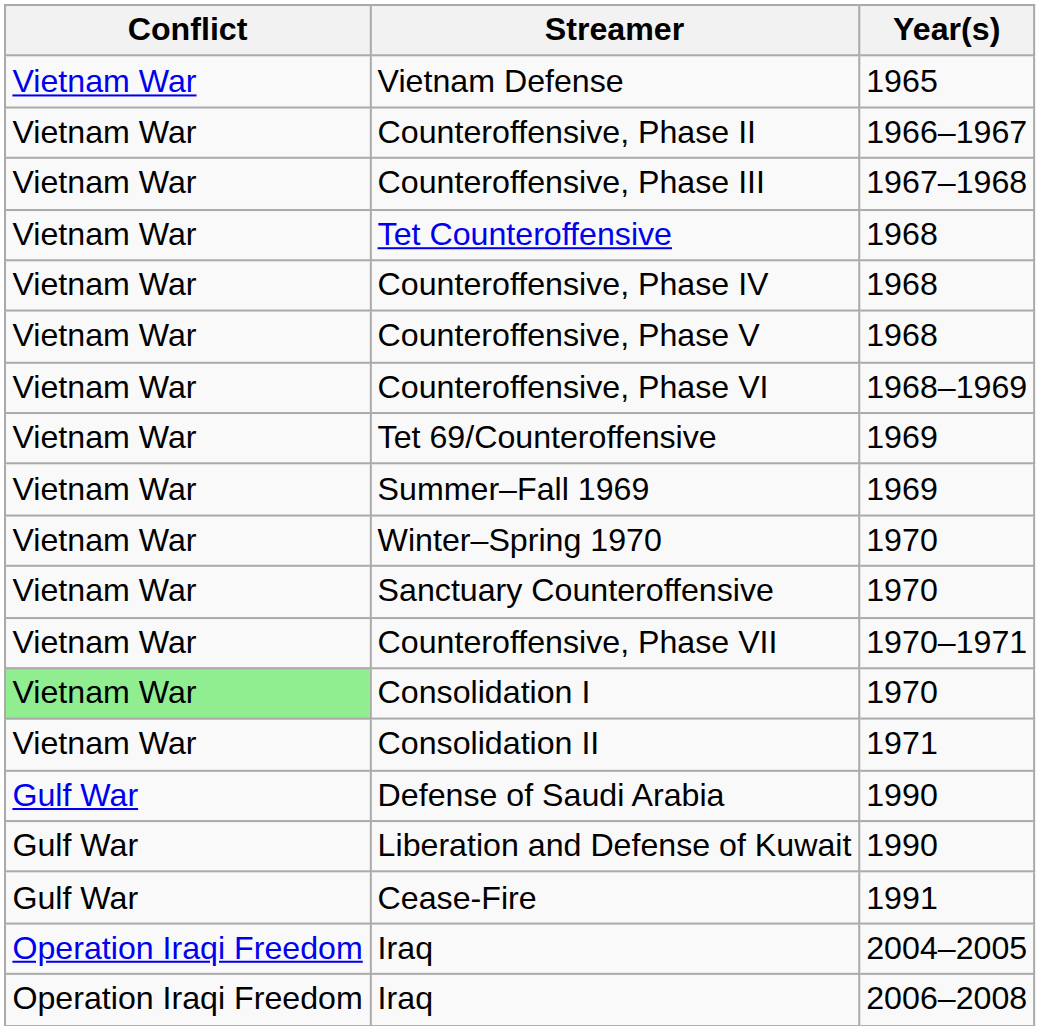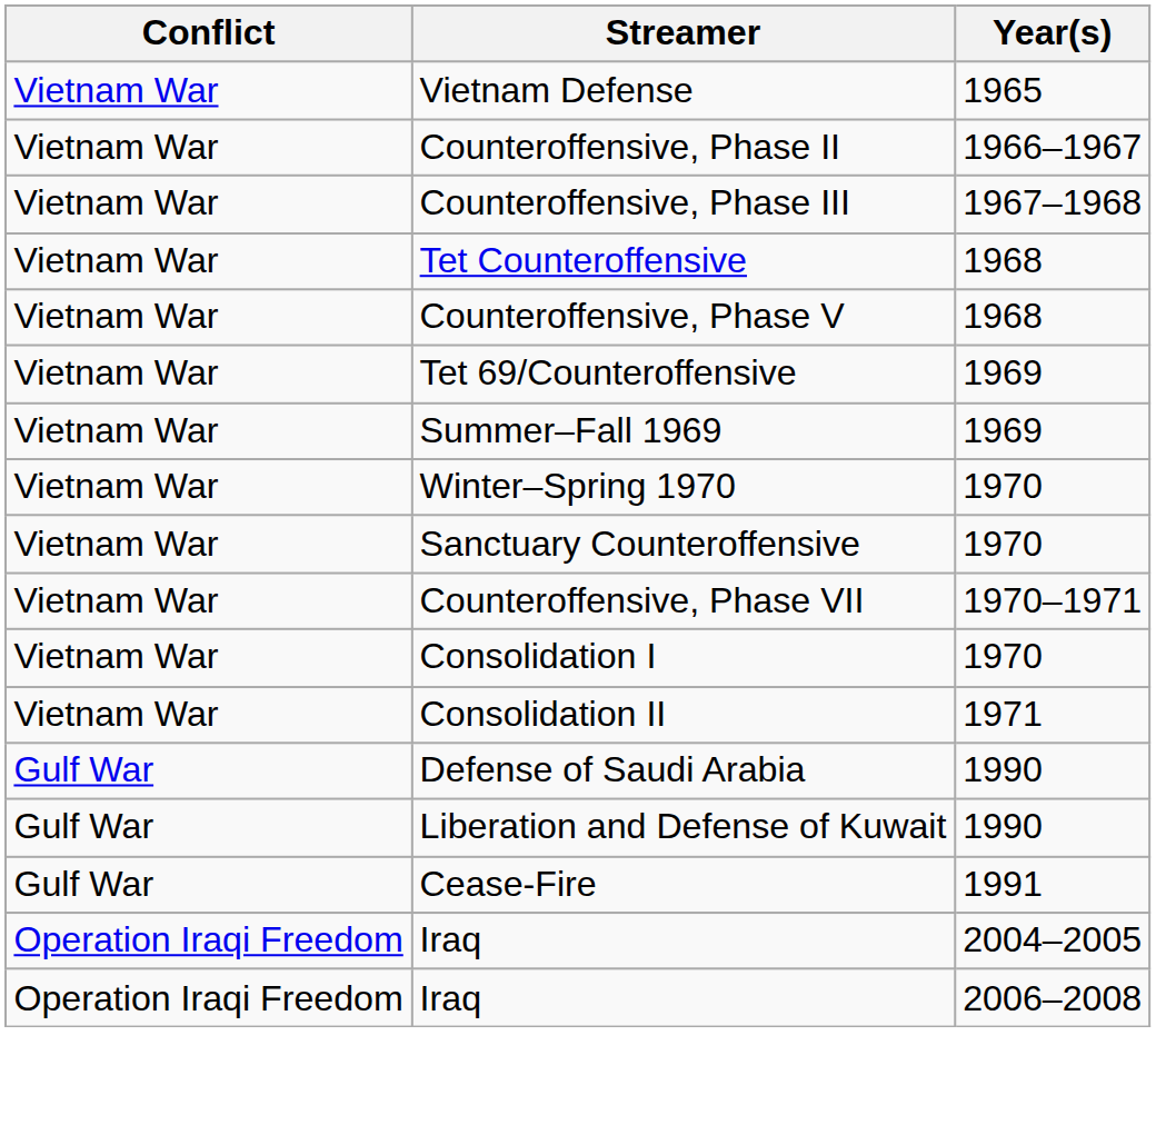 <table class=wikitable>
 <tr style="background:#efefef;">
 <th>Conflict</th>
 <th>Streamer</th>
 <th>Year(s)</th>
 </tr>
 <tr>
 <td><a href='#'>Vietnam War</a></td>
 <td>Vietnam Defense</td>
 <td>1965</td>
 </tr>
 <tr>
 <td>Vietnam War</td>
 <td>Counteroffensive, Phase II</td>
 <td>1966–1967</td>
 </tr>
 <tr>
 <td>Vietnam War</td>
 <td>Counteroffensive, Phase III</td>
 <td>1967–1968</td>
 </tr>
 <tr>
 <td>Vietnam War</td>
 <td><a href='#'>Tet Counteroffensive</a></td>
 <td>1968</td>
 </tr>
 <tr>
 <td>Vietnam War</td>
-<td>Counteroffensive, Phase IV</td>
-<td>1968</td>
-</tr>
-<tr>
-<td>Vietnam War</td>
 <td>Counteroffensive, Phase V</td>
 <td>1968</td>
-</tr>
-<tr>
-<td>Vietnam War</td>
-<td>Counteroffensive, Phase VI</td>
-<td>1968–1969</td>
 </tr>
 <tr>
 <td>Vietnam War</td>
 <td>Tet 69/Counteroffensive</td>
 <td>1969</td>
 </tr>
 <tr>
 <td>Vietnam War</td>
 <td>Summer–Fall 1969</td>
 <td>1969</td>
 </tr>
 <tr>
 <td>Vietnam War</td>
 <td>Winter–Spring 1970</td>
 <td>1970</td>
 </tr>
 <tr>
 <td>Vietnam War</td>
 <td>Sanctuary Counteroffensive</td>
 <td>1970</td>
 </tr>
 <tr>
 <td>Vietnam War</td>
 <td>Counteroffensive, Phase VII</td>
 <td>1970–1971</td>
 </tr>
 <tr>
-<td style="background: lightgreen;">Vietnam War</td>
+<td>Vietnam War</td>
 <td>Consolidation I</td>
 <td>1970</td>
 </tr>
 <tr>
 <td>Vietnam War</td>
 <td>Consolidation II</td>
 <td>1971</td>
 </tr>
 <tr>
 <td><a href='#'>Gulf War</a></td>
 <td>Defense of Saudi Arabia</td>
 <td>1990</td>
 </tr>
 <tr>
 <td>Gulf War</td>
 <td>Liberation and Defense of Kuwait</td>
 <td>1990</td>
 </tr>
 <tr>
 <td>Gulf War</td>
 <td>Cease-Fire</td>
 <td>1991</td>
 </tr>
 <tr>
 <td><a href='#'>Operation Iraqi Freedom</a></td>
 <td>Iraq</td>
 <td>2004–2005</td>
 </tr>
 <tr>
 <td>Operation Iraqi Freedom</td>
 <td>Iraq</td>
 <td>2006–2008</td>
 </tr>
 </table>
